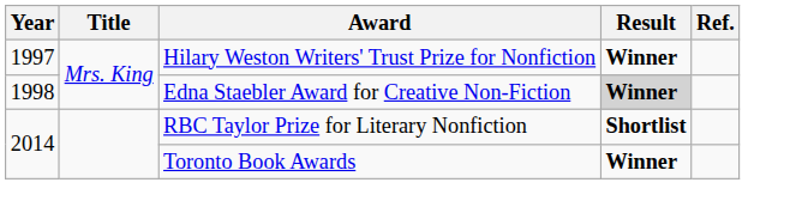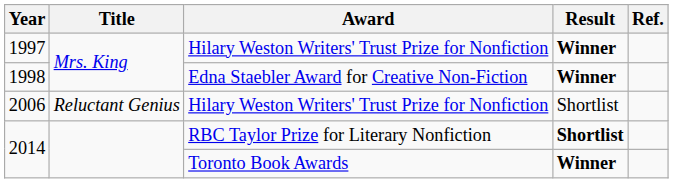 <table class="wikitable sortable mw-collapsible">
 <tr>
 <th>Year</th>
 <th>Title</th>
 <th>Award</th>
 <th>Result</th>
 <th>Ref.</th>
 </tr>
 <tr>
 <td>1997</td>
 <td rowspan="2"><em><a href='#'>Mrs. King</a></em></td>
 <td><a href='#'>Hilary Weston Writers' Trust Prize for Nonfiction</a></td>
 <td><strong>Winner</strong></td>
 <td></td>
 </tr>
 <tr>
 <td>1998</td>
 <td><a href='#'>Edna Staebler Award</a> for <a href='#'>Creative Non-Fiction</a></td>
-<td style="background: lightgrey;"><strong>Winner</strong></td>
+<td><strong>Winner</strong></td>
+<td></td>
+</tr>
+<tr>
+<td>2006</td>
+<td><em>Reluctant Genius</em></td>
+<td><a href='#'>Hilary Weston Writers' Trust Prize for Nonfiction</a></td>
+<td>Shortlist</td>
 <td></td>
 </tr>
 <tr>
 <td rowspan="2">2014</td>
 <td rowspan="2"></td>
 <td><a href='#'>RBC Taylor Prize</a> for Literary Nonfiction</td>
 <td><strong>Shortlist</strong></td>
 <td></td>
 </tr>
 <tr>
 <td><a href='#'>Toronto Book Awards</a></td>
 <td><strong>Winner</strong></td>
 <td></td>
 </tr>
 </table>
